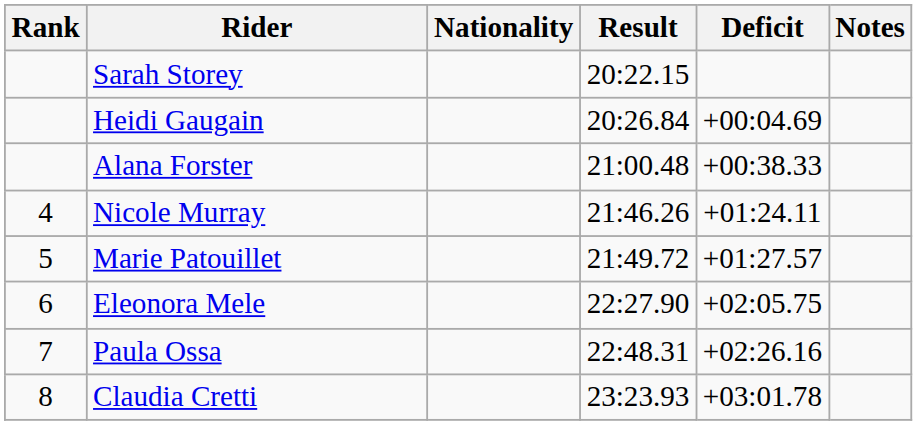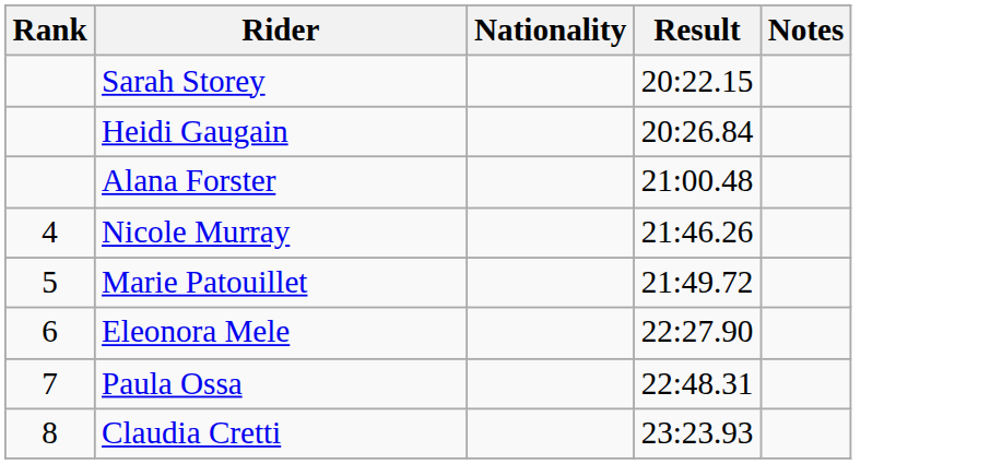 <table class="wikitable sortable" style="text-align:center">
 <tr>
 <th width="20">Rank</th>
 <th width="180">Rider</th>
 <th>Nationality</th>
 <th>Result</th>
-<th>Deficit</th>
 <th>Notes</th>
 </tr>
 <tr>
 <td></td>
 <td align="left"><a href='#'>Sarah Storey</a></td>
 <td align=left></td>
 <td>20:22.15</td>
 <td></td>
-<td></td>
 </tr>
 <tr>
 <td></td>
 <td align="left"><a href='#'>Heidi Gaugain</a></td>
 <td align=left></td>
 <td>20:26.84</td>
-<td>+00:04.69</td>
 <td></td>
 </tr>
 <tr>
 <td></td>
 <td align="left"><a href='#'>Alana Forster</a></td>
 <td align=left></td>
 <td>21:00.48</td>
-<td>+00:38.33</td>
 <td></td>
 </tr>
 <tr>
 <td>4</td>
 <td align="left"><a href='#'>Nicole Murray</a></td>
 <td align=left></td>
 <td>21:46.26</td>
-<td>+01:24.11</td>
 <td></td>
 </tr>
 <tr>
 <td>5</td>
 <td align="left"><a href='#'>Marie Patouillet</a></td>
 <td align=left></td>
 <td>21:49.72</td>
-<td>+01:27.57</td>
 <td></td>
 </tr>
 <tr>
 <td>6</td>
 <td align="left"><a href='#'>Eleonora Mele</a></td>
 <td align=left></td>
 <td>22:27.90</td>
-<td>+02:05.75</td>
 <td></td>
 </tr>
 <tr>
 <td>7</td>
 <td align="left"><a href='#'>Paula Ossa</a></td>
 <td align="left"></td>
 <td>22:48.31</td>
-<td>+02:26.16</td>
 <td></td>
 </tr>
 <tr>
 <td>8</td>
 <td align="left"><a href='#'>Claudia Cretti</a></td>
 <td align=left></td>
 <td>23:23.93</td>
-<td>+03:01.78</td>
 <td></td>
 </tr>
 </table>
